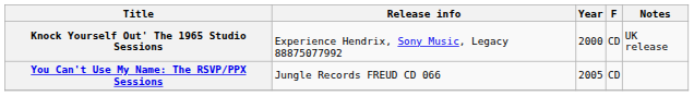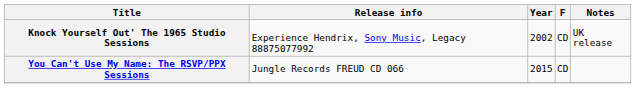 <table class="wikitable plainrowheaders sortable">
 <tr>
 <th scope="col">Title</th>
 <th scope="col">Release info</th>
 <th scope="col">Year</th>
 <th scope="col">F</th>
 <th scope="col" class="unsortable">Notes</th>
 </tr>
 <tr>
 <th scope="row"><strong>Knock Yourself Out' The 1965 Studio Sessions<em></th>
 <td><br>Experience Hendrix, <a href='#'>Sony Music</a>, Legacy 88875077992</td>
-<td>2000</td>
+<td>2002</td>
 <td>CD</td>
 <td>UK release</td>
 </tr>
 <tr>
 <th scope="row"></em><a href='#'>You Can't Use My Name: The RSVP/PPX Sessions</a><em></th>
 <td>Jungle Records FREUD CD 066</td>
-<td>2005</td>
+<td>2015</td>
 <td>CD</td>
 <td></td>
 </tr>
 <tr>
 </tr>
 </table>
